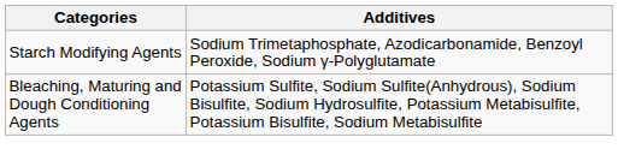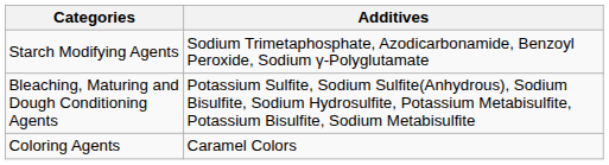 <table class="wikitable">
 <tr>
 <th>Categories</th>
 <th>Additives</th>
 </tr>
 <tr>
 <td>Starch Modifying Agents</td>
 <td>Sodium Trimetaphosphate, Azodicarbonamide, Benzoyl Peroxide, Sodium γ-Polyglutamate</td>
 </tr>
 <tr>
 <td>Bleaching, Maturing and Dough Conditioning Agents</td>
 <td>Potassium Sulfite, Sodium Sulfite(Anhydrous), Sodium Bisulfite, Sodium Hydrosulfite, Potassium Metabisulfite, Potassium Bisulfite, Sodium Metabisulfite</td>
 </tr>
+<tr>
+<td>Coloring Agents</td>
+<td>Caramel Colors</td>
+</tr>
 </table>
